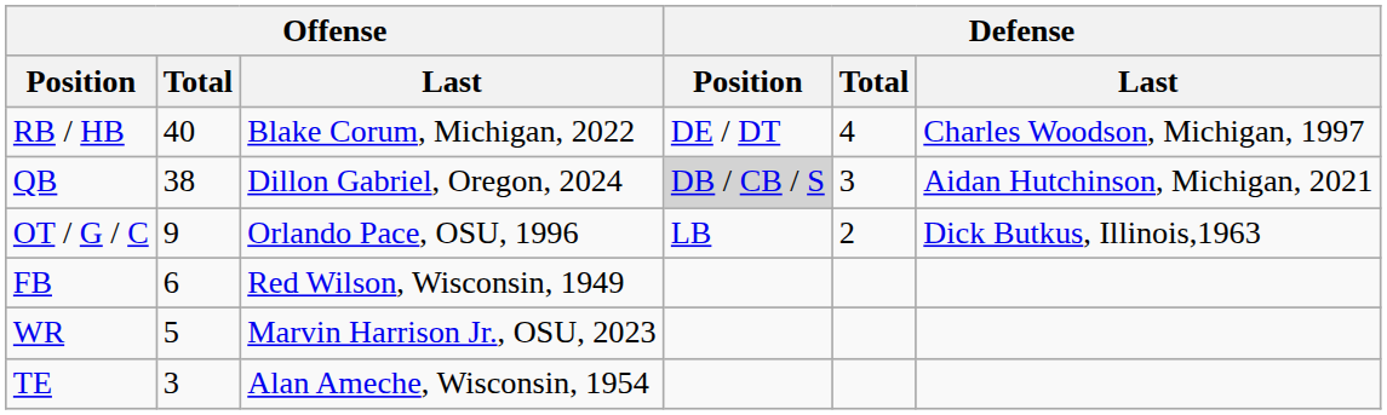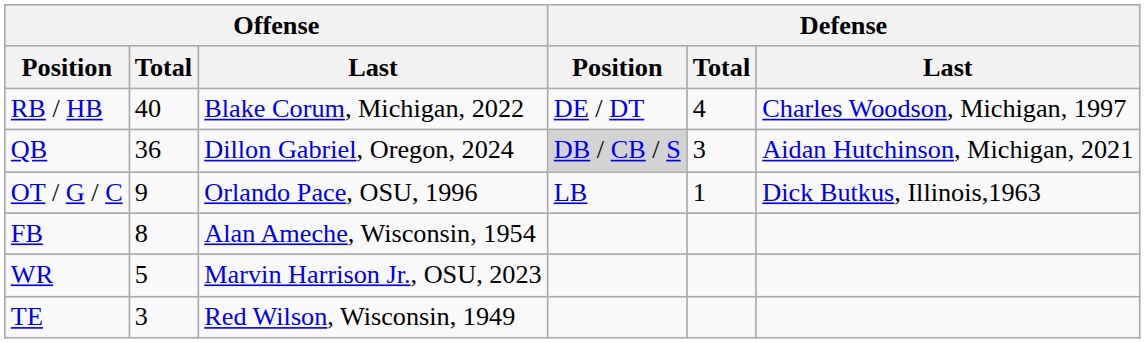 <table class="wikitable">
 <tr>
 <th colspan="3">Offense</th>
 <th colspan="3">Defense</th>
 </tr>
 <tr>
 <th>Position</th>
 <th>Total</th>
 <th>Last</th>
 <th>Position</th>
 <th>Total</th>
 <th>Last</th>
 </tr>
 <tr>
 <td><a href='#'>RB</a> / <a href='#'>HB</a></td>
 <td>40</td>
 <td><a href='#'>Blake Corum</a>, Michigan, 2022</td>
 <td><a href='#'>DE</a> / <a href='#'>DT</a></td>
 <td>4</td>
 <td><a href='#'>Charles Woodson</a>, Michigan, 1997</td>
 </tr>
 <tr>
 <td><a href='#'>QB</a></td>
-<td>38</td>
+<td>36</td>
 <td><a href='#'>Dillon Gabriel</a>, Oregon, 2024</td>
 <td style="background: lightgrey;"><a href='#'>DB</a> / <a href='#'>CB</a> / <a href='#'>S</a></td>
 <td>3</td>
 <td><a href='#'>Aidan Hutchinson</a>, Michigan, 2021</td>
 </tr>
 <tr>
 <td><a href='#'>OT</a> / <a href='#'>G</a> / <a href='#'>C</a></td>
 <td>9</td>
 <td><a href='#'>Orlando Pace</a>, OSU, 1996</td>
 <td><a href='#'>LB</a></td>
-<td>2</td>
+<td>1</td>
 <td><a href='#'>Dick Butkus</a>, Illinois,1963</td>
 </tr>
 <tr>
 <td><a href='#'>FB</a></td>
-<td>6</td>
-<td><a href='#'>Red Wilson</a>, Wisconsin, 1949</td>
+<td>8</td>
+<td><a href='#'>Alan Ameche</a>, Wisconsin, 1954</td>
 <td></td>
 <td></td>
 <td></td>
 </tr>
 <tr>
 <td><a href='#'>WR</a></td>
 <td>5</td>
 <td><a href='#'>Marvin Harrison Jr.</a>, OSU, 2023</td>
 <td></td>
 <td></td>
 <td></td>
 </tr>
 <tr>
 <td><a href='#'>TE</a></td>
 <td>3</td>
-<td><a href='#'>Alan Ameche</a>, Wisconsin, 1954</td>
+<td><a href='#'>Red Wilson</a>, Wisconsin, 1949</td>
 <td></td>
 <td></td>
 <td></td>
 </tr>
 </table>
